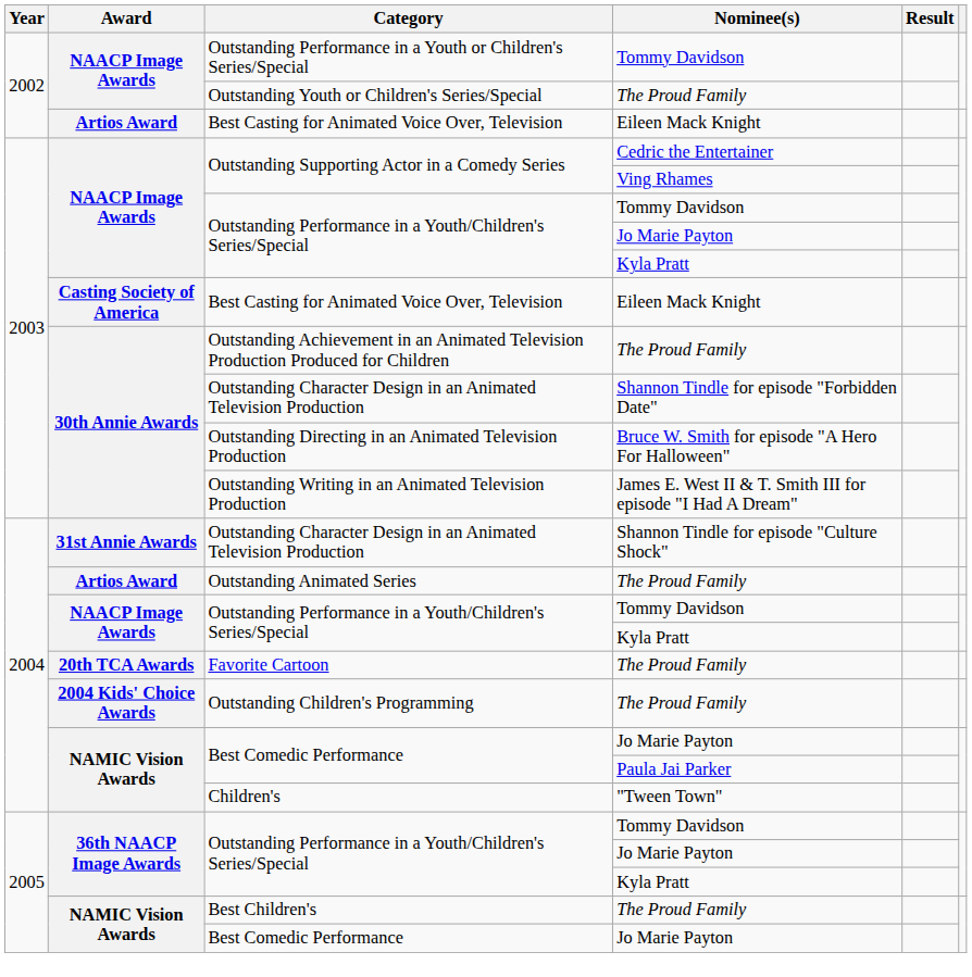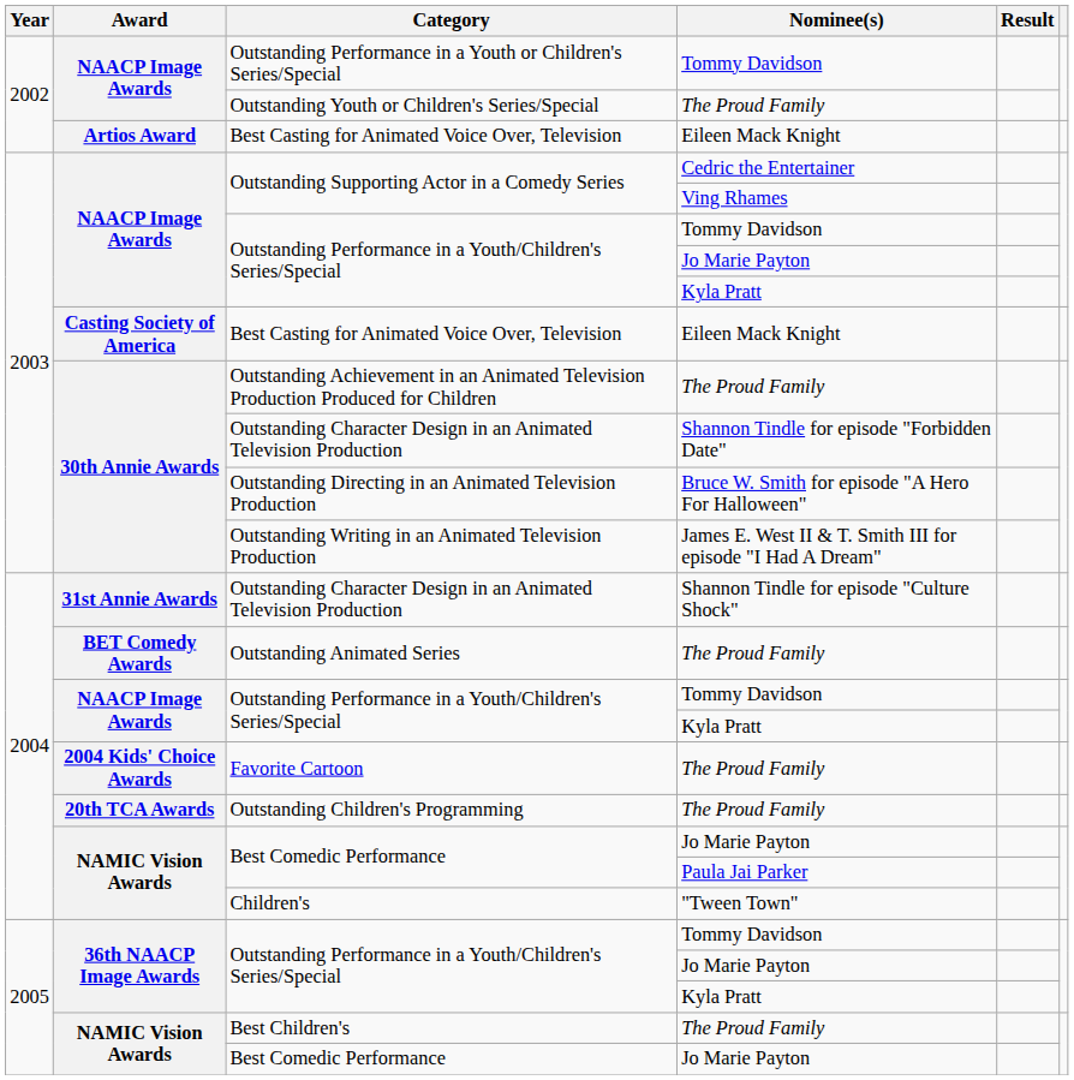 <table class="wikitable sortable plainrowheaders">
 <tr>
 <th scope="col">Year</th>
 <th scope="col">Award</th>
 <th scope="col">Category</th>
 <th scope="col">Nominee(s)</th>
 <th scope="col">Result</th>
 <th></th>
 </tr>
 <tr>
 <td rowspan="3">2002</td>
 <th scope="row" rowspan="2"><a href='#'>NAACP Image Awards</a></th>
 <td>Outstanding Performance in a Youth or Children's Series/Special</td>
 <td><a href='#'>Tommy Davidson</a></td>
 <td></td>
 <td rowspan="2"></td>
 </tr>
 <tr>
 <td>Outstanding Youth or Children's Series/Special</td>
 <td><em>The Proud Family</em></td>
 <td></td>
 </tr>
 <tr>
 <th scope="row"><a href='#'>Artios Award</a></th>
 <td>Best Casting for Animated Voice Over, Television</td>
 <td>Eileen Mack Knight</td>
 <td></td>
 <td></td>
 </tr>
 <tr>
 <td rowspan="10">2003</td>
 <th scope="row" rowspan="5"><a href='#'>NAACP Image Awards</a></th>
 <td rowspan="2">Outstanding Supporting Actor in a Comedy Series</td>
 <td><a href='#'>Cedric the Entertainer</a></td>
 <td></td>
 <td rowspan="5"></td>
 </tr>
 <tr>
 <td><a href='#'>Ving Rhames</a></td>
 <td></td>
 </tr>
 <tr>
 <td rowspan="3">Outstanding Performance in a Youth/Children's Series/Special</td>
 <td>Tommy Davidson</td>
 <td></td>
 </tr>
 <tr>
 <td><a href='#'>Jo Marie Payton</a></td>
 <td></td>
 </tr>
 <tr>
 <td><a href='#'>Kyla Pratt</a></td>
 <td></td>
 </tr>
 <tr>
 <th scope="row"><a href='#'>Casting Society of America</a></th>
 <td>Best Casting for Animated Voice Over, Television</td>
 <td>Eileen Mack Knight</td>
 <td></td>
 <td></td>
 </tr>
 <tr>
 <th scope="row" rowspan="4"><a href='#'>30th Annie Awards</a></th>
 <td>Outstanding Achievement in an Animated Television Production Produced for Children</td>
 <td><em>The Proud Family</em></td>
 <td></td>
 <td rowspan="4"></td>
 </tr>
 <tr>
 <td>Outstanding Character Design in an Animated Television Production</td>
 <td><a href='#'>Shannon Tindle</a> for episode "Forbidden Date"</td>
 <td></td>
 </tr>
 <tr>
 <td>Outstanding Directing in an Animated Television Production</td>
 <td><a href='#'>Bruce W. Smith</a> for episode "A Hero For Halloween"</td>
 <td></td>
 </tr>
 <tr>
 <td>Outstanding Writing in an Animated Television Production</td>
 <td>James E. West II & T. Smith III for episode "I Had A Dream"</td>
 <td></td>
 </tr>
 <tr>
 <td rowspan="9">2004</td>
 <th scope="row"><a href='#'>31st Annie Awards</a></th>
 <td>Outstanding Character Design in an Animated Television Production</td>
 <td>Shannon Tindle for episode "Culture Shock"</td>
 <td></td>
 <td></td>
 </tr>
 <tr>
-<th scope="row"><a href='#'>Artios Award</a></th>
+<th scope="row"><a href='#'>BET Comedy Awards</a></th>
 <td>Outstanding Animated Series</td>
 <td><em>The Proud Family</em></td>
 <td></td>
 <td></td>
 </tr>
 <tr>
 <th scope="row" rowspan="2"><a href='#'>NAACP Image Awards</a></th>
 <td rowspan="2">Outstanding Performance in a Youth/Children's Series/Special</td>
 <td>Tommy Davidson</td>
 <td></td>
 <td rowspan="2"></td>
 </tr>
 <tr>
 <td>Kyla Pratt</td>
 <td></td>
 </tr>
 <tr>
-<th scope="row"><a href='#'>20th TCA Awards</a></th>
+<th scope="row"><a href='#'>2004 Kids' Choice Awards</a></th>
 <td><a href='#'>Favorite Cartoon</a></td>
 <td><em>The Proud Family</em></td>
 <td></td>
 <td></td>
 </tr>
 <tr>
-<th scope="row"><a href='#'>2004 Kids' Choice Awards</a></th>
+<th scope="row"><a href='#'>20th TCA Awards</a></th>
 <td>Outstanding Children's Programming</td>
 <td><em>The Proud Family</em></td>
 <td></td>
 <td></td>
 </tr>
 <tr>
 <th scope="row" rowspan="3">NAMIC Vision Awards</th>
 <td rowspan="2">Best Comedic Performance</td>
 <td>Jo Marie Payton</td>
 <td></td>
 <td rowspan="3"></td>
 </tr>
 <tr>
 <td><a href='#'>Paula Jai Parker</a></td>
 <td></td>
 </tr>
 <tr>
 <td>Children's</td>
 <td>"Tween Town"</td>
 <td></td>
 </tr>
 <tr>
 <td rowspan="5">2005</td>
 <th scope="row" rowspan="3"><a href='#'>36th NAACP Image Awards</a></th>
 <td rowspan="3">Outstanding Performance in a Youth/Children's Series/Special</td>
 <td>Tommy Davidson</td>
 <td></td>
 <td rowspan="3"></td>
 </tr>
 <tr>
 <td>Jo Marie Payton</td>
 <td></td>
 </tr>
 <tr>
 <td>Kyla Pratt</td>
 <td></td>
 </tr>
 <tr>
 <th scope="row" rowspan="2">NAMIC Vision Awards</th>
 <td>Best Children's</td>
 <td><em>The Proud Family</em></td>
 <td></td>
 <td rowspan="2"></td>
 </tr>
 <tr>
 <td>Best Comedic Performance</td>
 <td>Jo Marie Payton</td>
 <td></td>
 </tr>
 </table>
